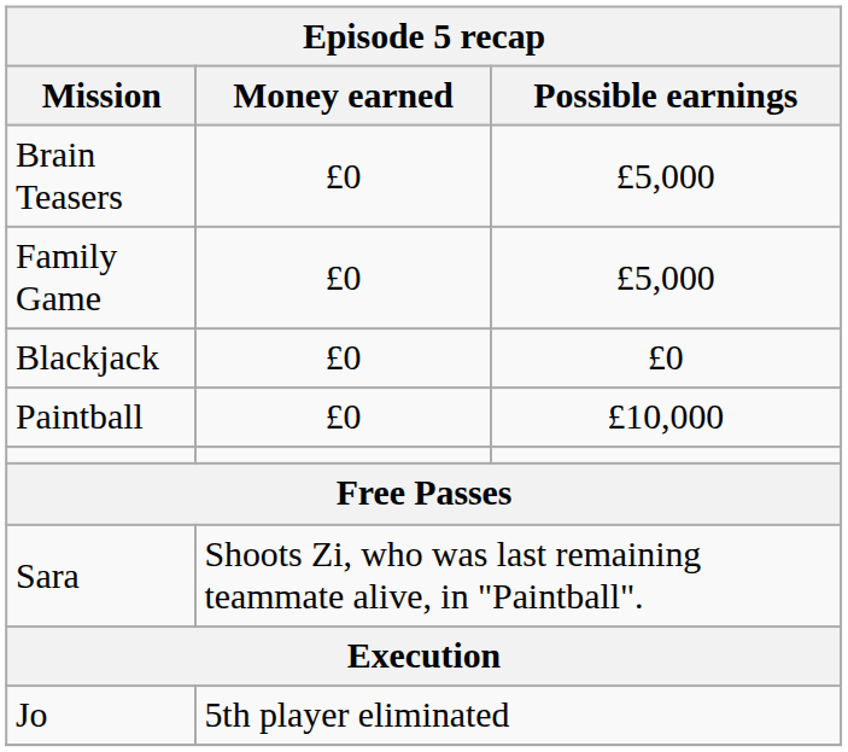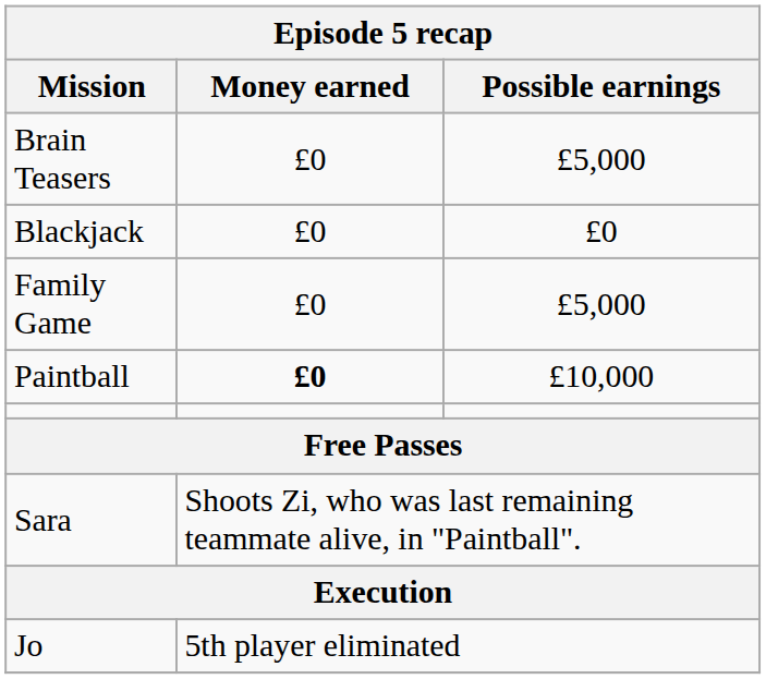 <table class="wikitable" style="font-size: 95%; margin: 10px" align="right" width="40%">
 <tr>
 <th colspan=3>Episode 5 recap</th>
 </tr>
 <tr>
 <th>Mission</th>
 <th>Money earned</th>
 <th>Possible earnings</th>
 </tr>
 <tr>
 <td>Brain Teasers</td>
 <td align="center">£0</td>
 <td align="center">£5,000</td>
 </tr>
 <tr>
+<td>Blackjack</td>
+<td align="center">£0</td>
+<td align="center">£0</td>
+</tr>
+<tr>
 <td>Family Game</td>
 <td align="center">£0</td>
 <td align="center">£5,000</td>
 </tr>
 <tr>
-<td>Blackjack</td>
-<td align="center">£0</td>
-<td align="center">£0</td>
-</tr>
-<tr>
 <td>Paintball</td>
-<td align="center">£0</td>
+<td align="center"><strong>£0</strong></td>
 <td align="center">£10,000</td>
 </tr>
 <tr>
 <td><strong></strong></td>
 <td align="center"><strong></strong></td>
 <td align="center"><strong></strong></td>
 </tr>
 <tr>
 <th colspan=3>Free Passes</th>
 </tr>
 <tr>
 <td>Sara</td>
 <td colspan=2>Shoots Zi, who was last remaining teammate alive, in "Paintball".</td>
 </tr>
 <tr>
 <th colspan=3>Execution</th>
 </tr>
 <tr>
 <td>Jo</td>
 <td colspan=2>5th player eliminated</td>
 </tr>
 <tr>
 </tr>
 </table>
